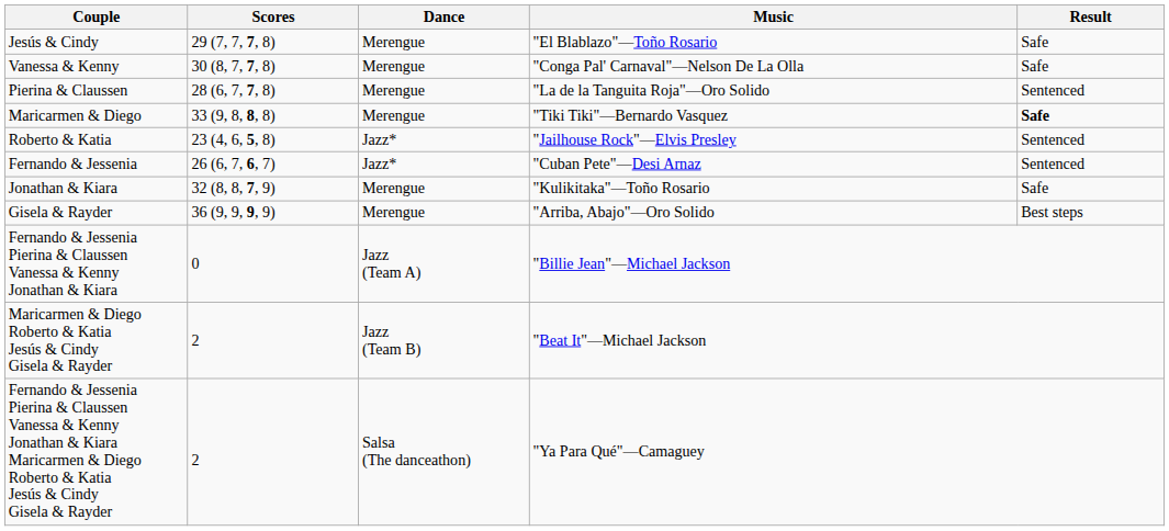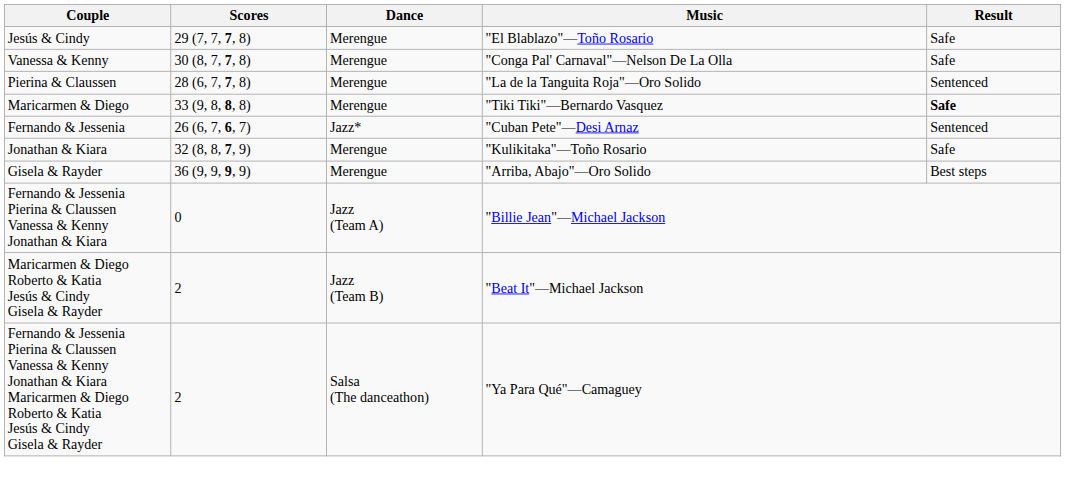 <table class="wikitable sortable" style="width:95%; white-space:nowrap">
 <tr>
 <th style="width:15%;">Couple</th>
 <th style="width:14%;">Scores</th>
 <th style="width:14%;">Dance</th>
 <th style="width:40%;">Music</th>
 <th style="width:12%;">Result</th>
 </tr>
 <tr>
 <td>Jesús & Cindy</td>
 <td>29 (7, 7, <strong>7</strong>, 8)</td>
 <td>Merengue</td>
 <td>"El Blablazo"—<a href='#'>Toño Rosario</a></td>
 <td>Safe</td>
 </tr>
 <tr>
 <td>Vanessa & Kenny</td>
 <td>30 (8, 7, <strong>7</strong>, 8)</td>
 <td>Merengue</td>
 <td>"Conga Pal' Carnaval"—Nelson De La Olla</td>
 <td>Safe</td>
 </tr>
 <tr>
 <td>Pierina & Claussen</td>
 <td>28 (6, 7, <strong>7</strong>, 8)</td>
 <td>Merengue</td>
 <td>"La de la Tanguita Roja"—Oro Solido</td>
 <td>Sentenced</td>
 </tr>
 <tr>
 <td>Maricarmen & Diego</td>
 <td>33 (9, 8, <strong>8</strong>, 8)</td>
 <td>Merengue</td>
 <td>"Tiki Tiki"—Bernardo Vasquez</td>
 <td><strong>Safe</strong></td>
-</tr>
-<tr>
-<td>Roberto & Katia</td>
-<td>23 (4, 6, <strong>5</strong>, 8)</td>
-<td>Jazz*</td>
-<td>"<a href='#'>Jailhouse Rock</a>"—<a href='#'>Elvis Presley</a></td>
-<td>Sentenced</td>
 </tr>
 <tr>
 <td>Fernando & Jessenia</td>
 <td>26 (6, 7, <strong>6</strong>, 7)</td>
 <td>Jazz*</td>
 <td>"Cuban Pete"—<a href='#'>Desi Arnaz</a></td>
 <td>Sentenced</td>
 </tr>
 <tr>
 <td>Jonathan & Kiara</td>
 <td>32 (8, 8, <strong>7</strong>, 9)</td>
 <td>Merengue</td>
 <td>"Kulikitaka"—Toño Rosario</td>
 <td>Safe</td>
 </tr>
 <tr>
 <td>Gisela & Rayder</td>
 <td>36 (9, 9, <strong>9</strong>, 9)</td>
 <td>Merengue</td>
 <td>"Arriba, Abajo"—Oro Solido</td>
 <td>Best steps</td>
 </tr>
 <tr>
 <td>Fernando & Jessenia<br>Pierina & Claussen<br>Vanessa & Kenny<br>Jonathan & Kiara</td>
 <td>0</td>
 <td>Jazz<br>(Team A)</td>
 <td colspan=2>"<a href='#'>Billie Jean</a>"—<a href='#'>Michael Jackson</a></td>
 </tr>
 <tr>
 <td>Maricarmen & Diego<br>Roberto & Katia<br>Jesús & Cindy<br>Gisela & Rayder</td>
 <td>2</td>
 <td>Jazz<br>(Team B)</td>
 <td colspan=2>"<a href='#'>Beat It</a>"—Michael Jackson</td>
 </tr>
 <tr>
 <td>Fernando & Jessenia<br>Pierina & Claussen<br>Vanessa & Kenny<br>Jonathan & Kiara<br>Maricarmen & Diego<br>Roberto & Katia<br>Jesús & Cindy<br>Gisela & Rayder</td>
 <td valign="top"><br><br><br><br>2</td>
 <td>Salsa<br>(The danceathon)</td>
 <td colspan=2>"Ya Para Qué"—Camaguey</td>
 </tr>
 </table>
